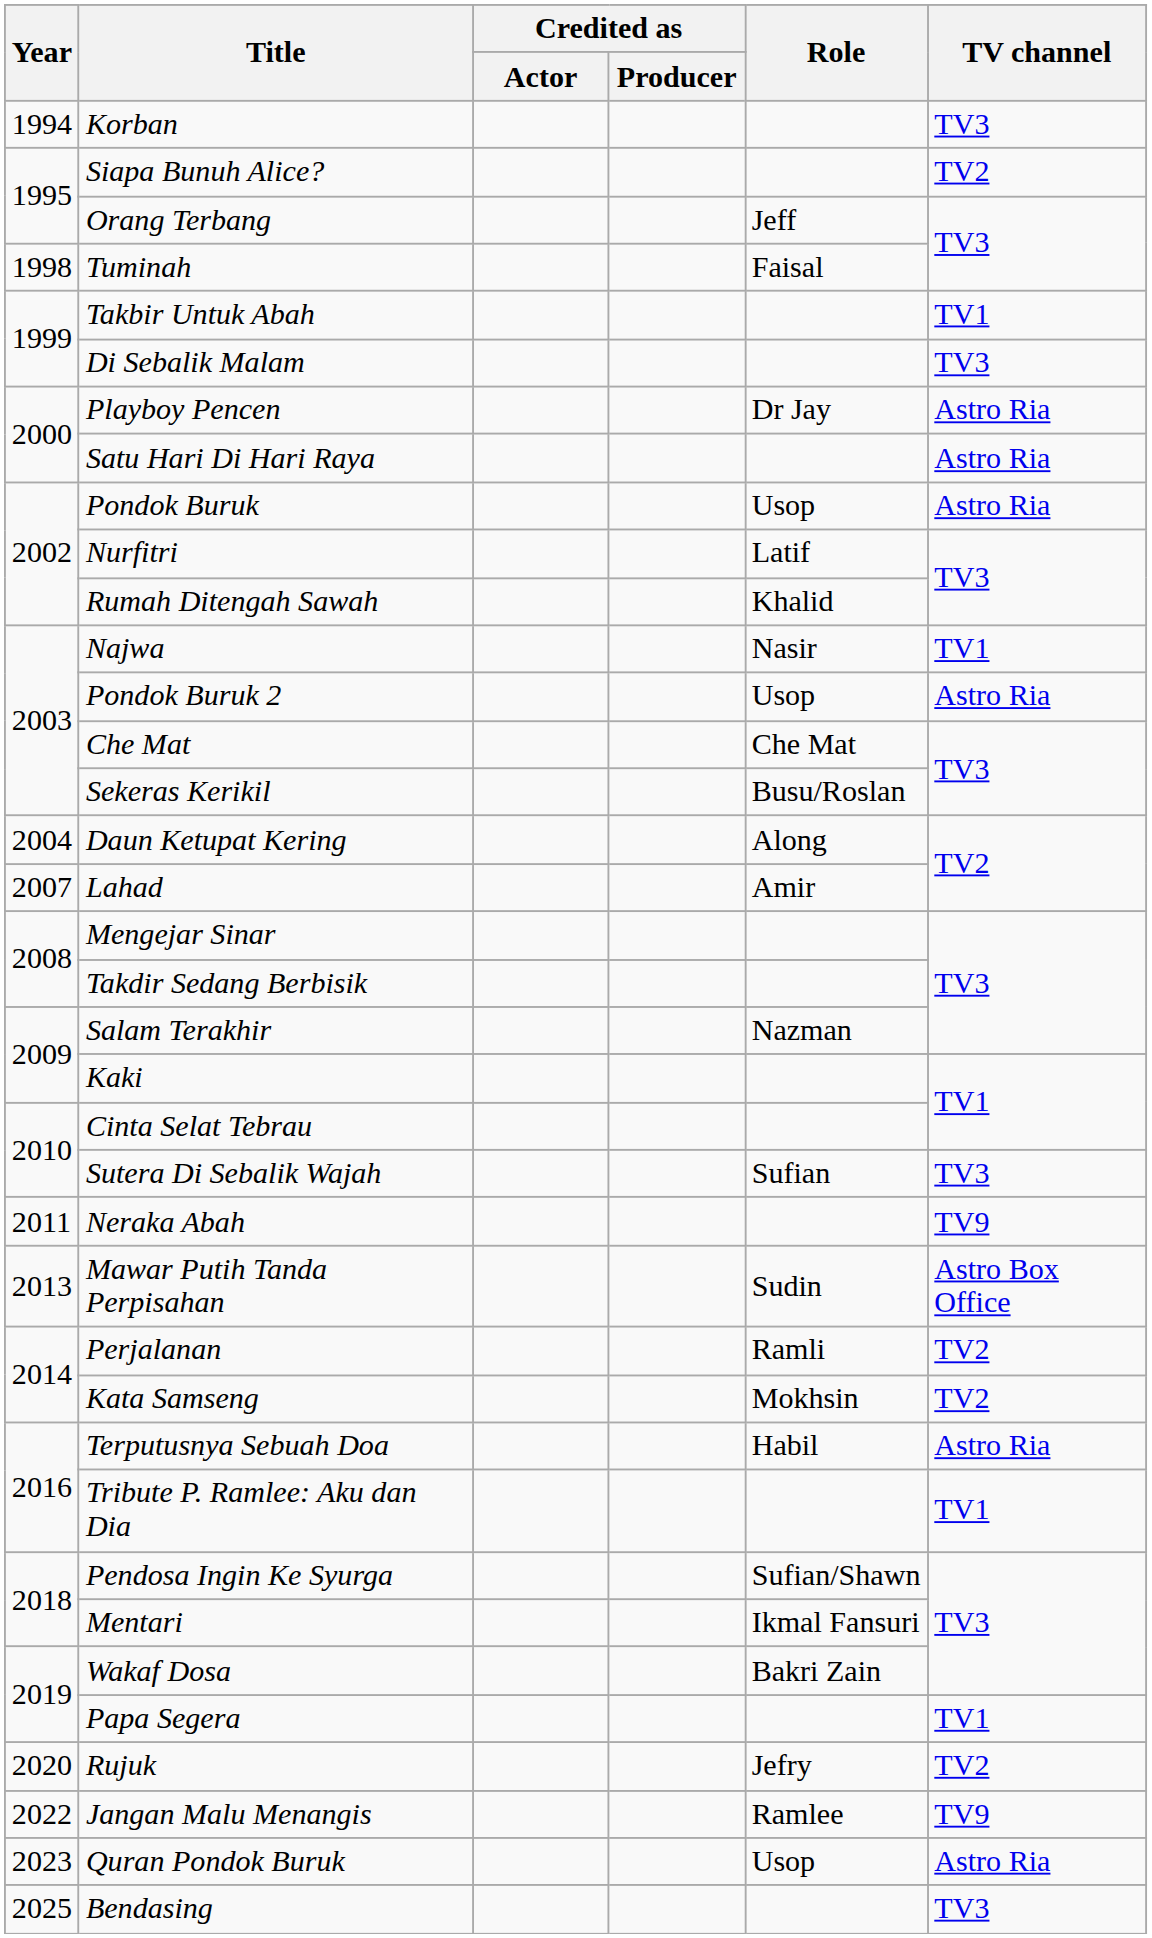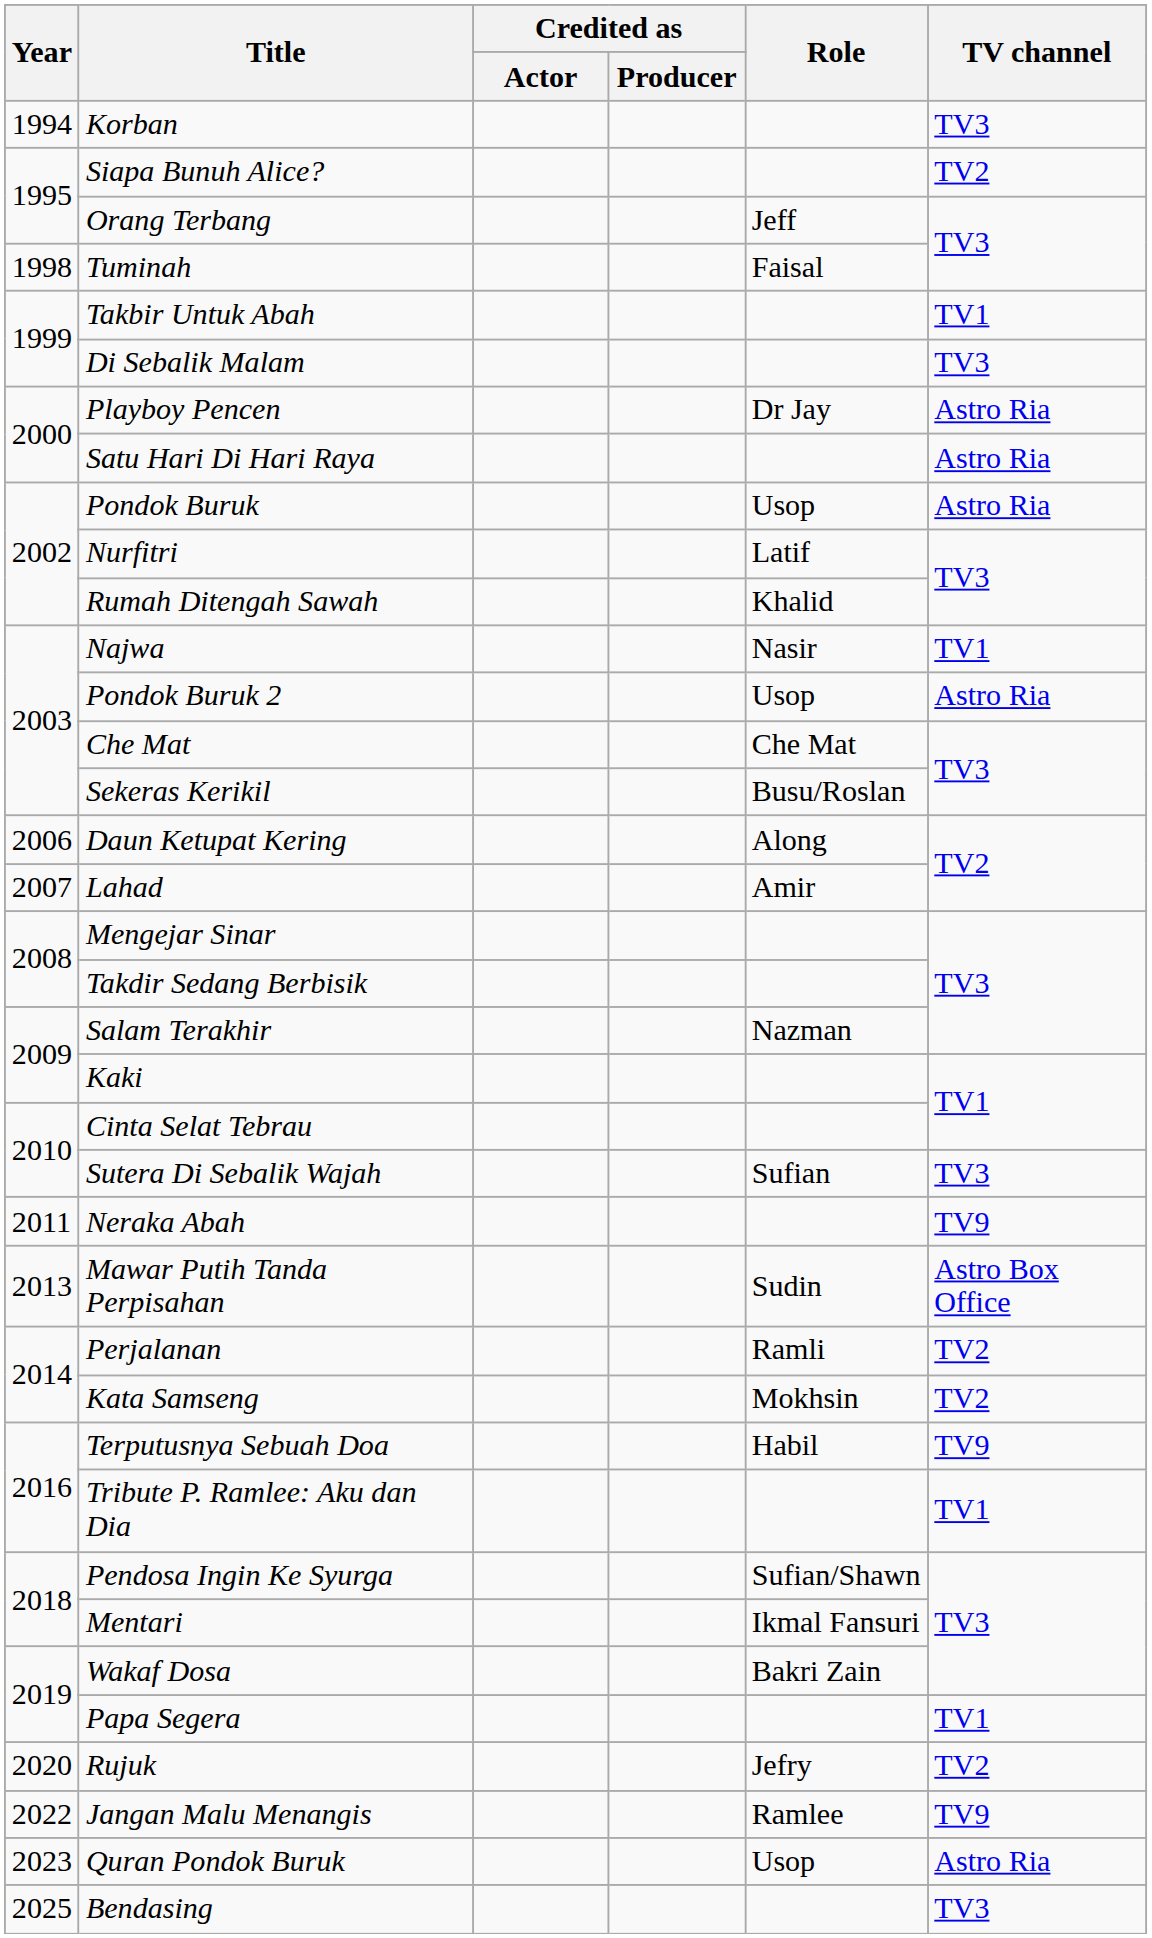 <table class="wikitable">
 <tr>
 <th rowspan="2">Year</th>
 <th rowspan="2">Title</th>
 <th colspan="2">Credited as</th>
 <th rowspan="2">Role</th>
 <th rowspan="2">TV channel</th>
 </tr>
 <tr>
 <th width="65">Actor</th>
 <th width="65">Producer</th>
 </tr>
 <tr>
 <td>1994</td>
 <td><em>Korban</em></td>
 <td></td>
 <td></td>
 <td></td>
 <td><a href='#'>TV3</a></td>
 </tr>
 <tr>
 <td rowspan="2">1995</td>
 <td><em>Siapa Bunuh Alice?</em></td>
 <td></td>
 <td></td>
 <td></td>
 <td><a href='#'>TV2</a></td>
 </tr>
 <tr>
 <td><em>Orang Terbang</em></td>
 <td></td>
 <td></td>
 <td>Jeff</td>
 <td rowspan="2"><a href='#'>TV3</a></td>
 </tr>
 <tr>
 <td>1998</td>
 <td><em>Tuminah</em></td>
 <td></td>
 <td></td>
 <td>Faisal</td>
 </tr>
 <tr>
 <td rowspan="2">1999</td>
 <td><em>Takbir Untuk Abah</em></td>
 <td></td>
 <td></td>
 <td></td>
 <td><a href='#'>TV1</a></td>
 </tr>
 <tr>
 <td><em>Di Sebalik Malam</em></td>
 <td></td>
 <td></td>
 <td></td>
 <td><a href='#'>TV3</a></td>
 </tr>
 <tr>
 <td rowspan="2">2000</td>
 <td><em>Playboy Pencen</em></td>
 <td></td>
 <td></td>
 <td>Dr Jay</td>
 <td><a href='#'>Astro Ria</a></td>
 </tr>
 <tr>
 <td><em>Satu Hari Di Hari Raya</em></td>
 <td></td>
 <td></td>
 <td></td>
 <td><a href='#'>Astro Ria</a></td>
 </tr>
 <tr>
 <td rowspan="3">2002</td>
 <td><em>Pondok Buruk</em></td>
 <td></td>
 <td></td>
 <td>Usop</td>
 <td><a href='#'>Astro Ria</a></td>
 </tr>
 <tr>
 <td><em>Nurfitri</em></td>
 <td></td>
 <td></td>
 <td>Latif</td>
 <td rowspan="2"><a href='#'>TV3</a></td>
 </tr>
 <tr>
 <td><em>Rumah Ditengah Sawah</em></td>
 <td></td>
 <td></td>
 <td>Khalid</td>
 </tr>
 <tr>
 <td rowspan="4">2003</td>
 <td><em>Najwa</em></td>
 <td></td>
 <td></td>
 <td>Nasir</td>
 <td><a href='#'>TV1</a></td>
 </tr>
 <tr>
 <td><em>Pondok Buruk 2</em></td>
 <td></td>
 <td></td>
 <td>Usop</td>
 <td><a href='#'>Astro Ria</a></td>
 </tr>
 <tr>
 <td><em>Che Mat</em></td>
 <td></td>
 <td></td>
 <td>Che Mat</td>
 <td rowspan="2"><a href='#'>TV3</a></td>
 </tr>
 <tr>
 <td><em>Sekeras Kerikil</em></td>
 <td></td>
 <td></td>
 <td>Busu/Roslan</td>
 </tr>
 <tr>
-<td>2004</td>
+<td>2006</td>
 <td><em>Daun Ketupat Kering</em></td>
 <td></td>
 <td></td>
 <td>Along</td>
 <td rowspan="2"><a href='#'>TV2</a></td>
 </tr>
 <tr>
 <td>2007</td>
 <td><em>Lahad</em></td>
 <td></td>
 <td></td>
 <td>Amir</td>
 </tr>
 <tr>
 <td rowspan="2">2008</td>
 <td><em>Mengejar Sinar</em></td>
 <td></td>
 <td></td>
 <td></td>
 <td rowspan="3"><a href='#'>TV3</a></td>
 </tr>
 <tr>
 <td><em>Takdir Sedang Berbisik</em></td>
 <td></td>
 <td></td>
 <td></td>
 </tr>
 <tr>
 <td rowspan="2">2009</td>
 <td><em>Salam Terakhir</em></td>
 <td></td>
 <td></td>
 <td>Nazman</td>
 </tr>
 <tr>
 <td><em>Kaki</em></td>
 <td></td>
 <td></td>
 <td></td>
 <td rowspan="2"><a href='#'>TV1</a></td>
 </tr>
 <tr>
 <td rowspan="2">2010</td>
 <td><em>Cinta Selat Tebrau</em></td>
 <td></td>
 <td></td>
 <td></td>
 </tr>
 <tr>
 <td><em>Sutera Di Sebalik Wajah</em></td>
 <td></td>
 <td></td>
 <td>Sufian</td>
 <td><a href='#'>TV3</a></td>
 </tr>
 <tr>
 <td>2011</td>
 <td><em>Neraka Abah</em></td>
 <td></td>
 <td></td>
 <td></td>
 <td><a href='#'>TV9</a></td>
 </tr>
 <tr>
 <td>2013</td>
 <td><em>Mawar Putih Tanda Perpisahan</em></td>
 <td></td>
 <td></td>
 <td>Sudin</td>
 <td><a href='#'>Astro Box Office</a></td>
 </tr>
 <tr>
 <td rowspan="2">2014</td>
 <td><em>Perjalanan</em></td>
 <td></td>
 <td></td>
 <td>Ramli</td>
 <td><a href='#'>TV2</a></td>
 </tr>
 <tr>
 <td><em>Kata Samseng</em></td>
 <td></td>
 <td></td>
 <td>Mokhsin</td>
 <td><a href='#'>TV2</a></td>
 </tr>
 <tr>
 <td rowspan="2">2016</td>
 <td><em>Terputusnya Sebuah Doa</em></td>
 <td></td>
 <td></td>
 <td>Habil</td>
-<td><a href='#'>Astro Ria</a></td>
+<td><a href='#'>TV9</a></td>
 </tr>
 <tr>
 <td><em>Tribute P. Ramlee: Aku dan Dia</em></td>
 <td></td>
 <td></td>
 <td></td>
 <td><a href='#'>TV1</a></td>
 </tr>
 <tr>
 <td rowspan="2">2018</td>
 <td><em>Pendosa Ingin Ke Syurga</em></td>
 <td></td>
 <td></td>
 <td>Sufian/Shawn</td>
 <td rowspan="3"><a href='#'>TV3</a></td>
 </tr>
 <tr>
 <td><em>Mentari</em></td>
 <td></td>
 <td></td>
 <td>Ikmal Fansuri</td>
 </tr>
 <tr>
 <td rowspan="2">2019</td>
 <td><em>Wakaf Dosa</em></td>
 <td></td>
 <td></td>
 <td>Bakri Zain</td>
 </tr>
 <tr>
 <td><em>Papa Segera</em></td>
 <td></td>
 <td></td>
 <td></td>
 <td><a href='#'>TV1</a></td>
 </tr>
 <tr>
 <td>2020</td>
 <td><em>Rujuk</em></td>
 <td></td>
 <td></td>
 <td>Jefry</td>
 <td><a href='#'>TV2</a></td>
 </tr>
 <tr>
 <td>2022</td>
 <td><em>Jangan Malu Menangis</em></td>
 <td></td>
 <td></td>
 <td>Ramlee</td>
 <td><a href='#'>TV9</a></td>
 </tr>
 <tr>
 <td>2023</td>
 <td><em>Quran Pondok Buruk</em></td>
 <td></td>
 <td></td>
 <td>Usop</td>
 <td><a href='#'>Astro Ria</a></td>
 </tr>
 <tr>
 <td>2025</td>
 <td><em>Bendasing</em></td>
 <td></td>
 <td></td>
 <td></td>
 <td><a href='#'>TV3</a></td>
 </tr>
 </table>
